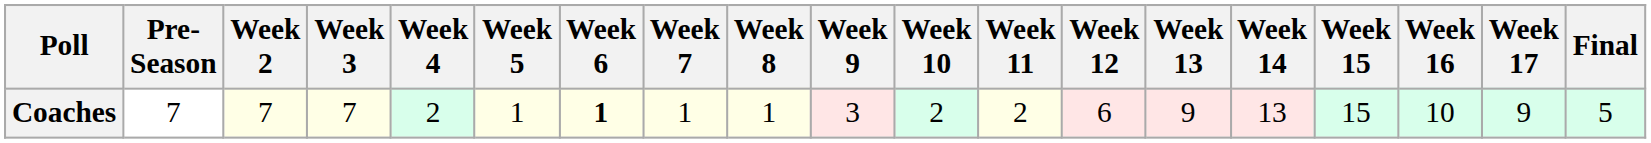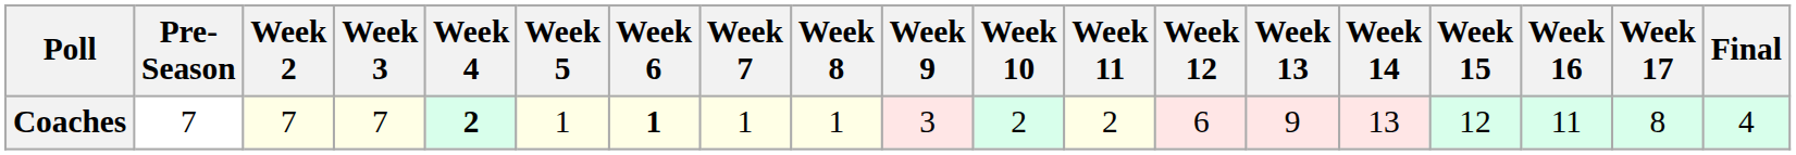 <table class="wikitable" style="white-space:nowrap;font-size:90%">
 <tr>
 <th>Poll</th>
 <th>Pre-<br>Season</th>
 <th>Week<br>2</th>
 <th>Week<br>3</th>
 <th>Week<br>4</th>
 <th>Week<br>5</th>
 <th>Week<br>6</th>
 <th>Week<br>7</th>
 <th>Week<br>8</th>
 <th>Week<br>9</th>
 <th>Week<br>10</th>
 <th>Week<br>11</th>
 <th>Week<br>12</th>
 <th>Week<br>13</th>
 <th>Week<br>14</th>
 <th>Week<br>15</th>
 <th>Week<br>16</th>
 <th>Week<br>17</th>
 <th>Final</th>
 </tr>
 <tr style="text-align:center;">
 <th>Coaches</th>
 <td style="background:#FFFFFF;">7</td>
 <td style="background:#FFFFE6;">7</td>
 <td style="background:#FFFFE6;">7</td>
-<td style="background:#D8FFEB;">2</td>
+<td style="background:#D8FFEB;"><strong>2</strong></td>
 <td style="background:#FFFFE6;">1</td>
 <td style="background:#FFFFE6;"><strong>1</strong></td>
 <td style="background:#FFFFE6;">1</td>
 <td style="background:#FFFFE6;">1</td>
 <td style="background:#FFE6E6;">3</td>
 <td style="background:#D8FFEB;">2</td>
 <td style="background:#FFFFE6;">2</td>
 <td style="background:#FFE6E6;">6</td>
 <td style="background:#FFE6E6;">9</td>
 <td style="background:#FFE6E6;">13</td>
-<td style="background:#D8FFEB;">15</td>
-<td style="background:#D8FFEB;">10</td>
-<td style="background:#D8FFEB;">9</td>
-<td style="background:#D8FFEB;">5</td>
+<td style="background:#D8FFEB;">12</td>
+<td style="background:#D8FFEB;">11</td>
+<td style="background:#D8FFEB;">8</td>
+<td style="background:#D8FFEB;">4</td>
 </tr>
 </table>
